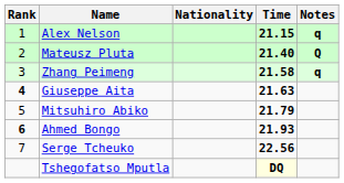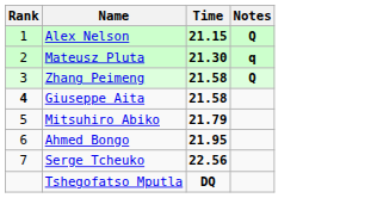 <table class="wikitable sortable" style="text-align:center">
 <tr>
 <th>Rank</th>
 <th>Name</th>
-<th>Nationality</th>
 <th>Time</th>
 <th>Notes</th>
 </tr>
 <tr bgcolor=ccffcc>
 <td>1</td>
 <td align=left><a href='#'>Alex Nelson</a></td>
-<td align=left></td>
 <td><strong>21.15</strong></td>
-<td><strong>q</strong></td>
+<td><strong>Q</strong></td>
 </tr>
 <tr bgcolor=ccffcc>
 <td>2</td>
 <td align=left><a href='#'>Mateusz Pluta</a></td>
-<td align=left></td>
-<td><strong>21.40</strong></td>
-<td><strong>Q</strong></td>
+<td><strong>21.30</strong></td>
+<td><strong>q</strong></td>
 </tr>
 <tr bgcolor=ddffdd>
 <td>3</td>
 <td align=left><a href='#'>Zhang Peimeng</a></td>
-<td align=left></td>
 <td><strong>21.58</strong></td>
-<td><strong>q</strong></td>
+<td><strong>Q</strong></td>
 </tr>
 <tr>
 <td><strong>4</strong></td>
 <td align=left><a href='#'>Giuseppe Aita</a></td>
-<td align=left></td>
-<td><strong>21.63</strong></td>
+<td><strong>21.58</strong></td>
 <td></td>
 </tr>
 <tr>
 <td>5</td>
 <td align=left><a href='#'>Mitsuhiro Abiko</a></td>
-<td align=left></td>
 <td><strong>21.79</strong></td>
 <td></td>
 </tr>
 <tr>
-<td><strong>6</strong></td>
+<td>6</td>
 <td align=left><a href='#'>Ahmed Bongo</a></td>
-<td align=left></td>
-<td><strong>21.93</strong></td>
+<td><strong>21.95</strong></td>
 <td></td>
 </tr>
 <tr>
 <td>7</td>
 <td align=left><a href='#'>Serge Tcheuko</a></td>
-<td align=left></td>
 <td><strong>22.56</strong></td>
 <td></td>
 </tr>
 <tr>
 <td></td>
 <td align=left><a href='#'>Tshegofatso Mputla</a></td>
-<td align=left></td>
-<td style="background: lightyellow;"><strong>DQ</strong></td>
+<td><strong>DQ</strong></td>
 <td></td>
 </tr>
 </table>
